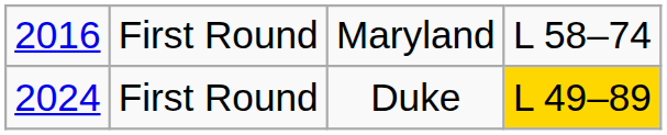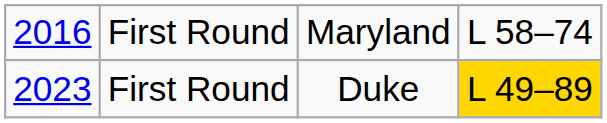 <table class="wikitable">
 <tr align="center">
 <td><a href='#'>2016</a></td>
 <td>First Round</td>
 <td>Maryland</td>
 <td>L 58–74</td>
 </tr>
 <tr align="center">
-<td><a href='#'>2024</a></td>
+<td><a href='#'>2023</a></td>
 <td>First Round</td>
 <td>Duke</td>
 <td style="background: gold;">L 49–89</td>
 </tr>
 </table>
